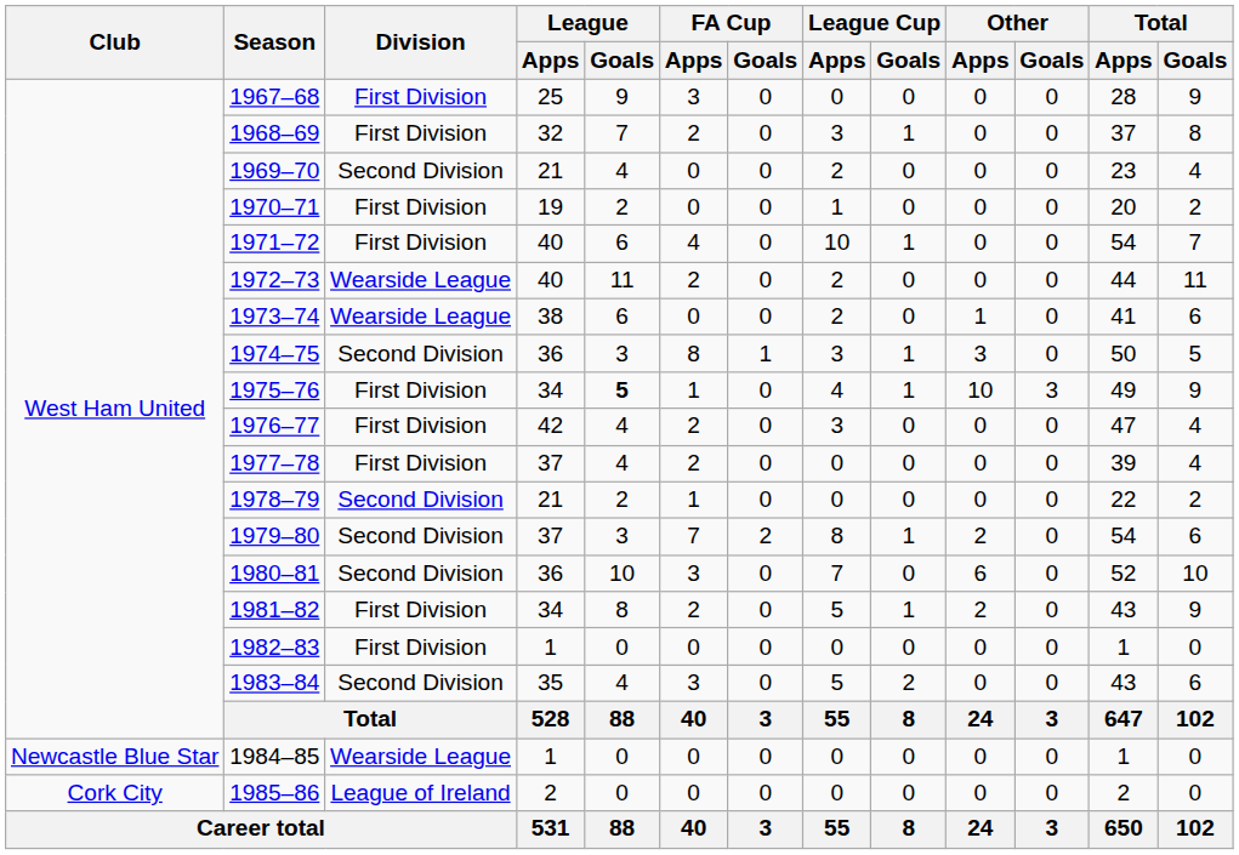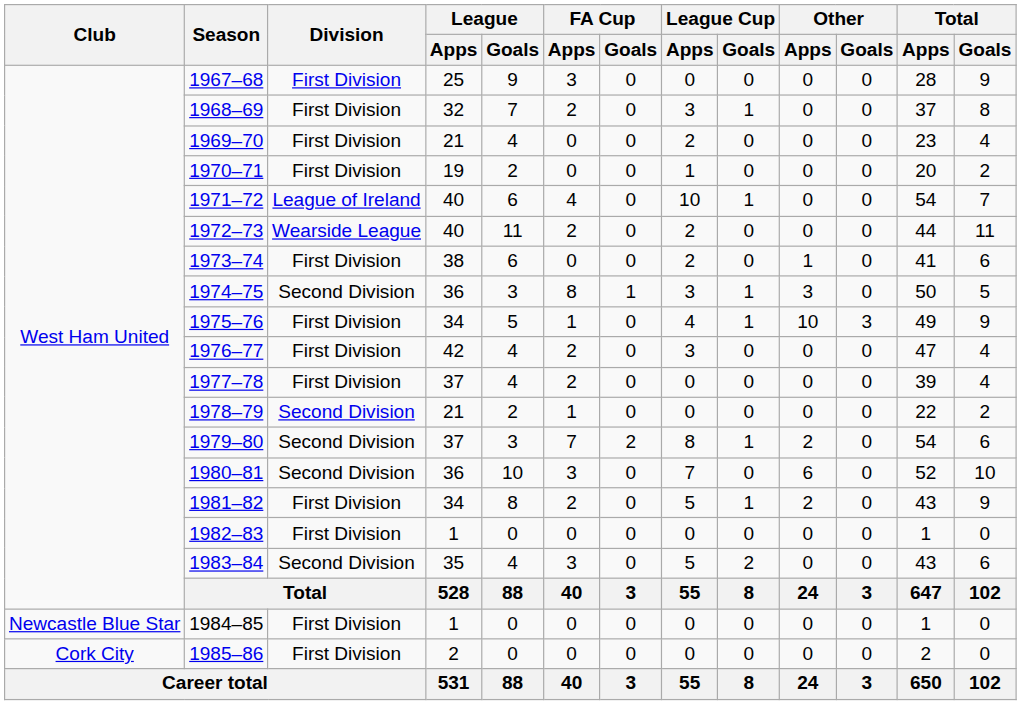 <table class="wikitable" style="text-align: center;">
 <tr>
 <th rowspan="2">Club</th>
 <th rowspan="2">Season</th>
 <th rowspan="2">Division</th>
 <th colspan="2">League</th>
 <th colspan="2">FA Cup</th>
 <th colspan="2">League Cup</th>
 <th colspan="2">Other</th>
 <th colspan="2">Total</th>
 </tr>
 <tr>
 <th>Apps</th>
 <th>Goals</th>
 <th>Apps</th>
 <th>Goals</th>
 <th>Apps</th>
 <th>Goals</th>
 <th>Apps</th>
 <th>Goals</th>
 <th>Apps</th>
 <th>Goals</th>
 </tr>
 <tr>
 <td rowspan="18"><a href='#'>West Ham United</a></td>
 <td><a href='#'>1967–68</a></td>
 <td><a href='#'>First Division</a></td>
 <td>25</td>
 <td>9</td>
 <td>3</td>
 <td>0</td>
 <td>0</td>
 <td>0</td>
 <td>0</td>
 <td>0</td>
 <td>28</td>
 <td>9</td>
 </tr>
 <tr>
 <td><a href='#'>1968–69</a></td>
 <td>First Division</td>
 <td>32</td>
 <td>7</td>
 <td>2</td>
 <td>0</td>
 <td>3</td>
 <td>1</td>
 <td>0</td>
 <td>0</td>
 <td>37</td>
 <td>8</td>
 </tr>
 <tr>
 <td><a href='#'>1969–70</a></td>
-<td>Second Division</td>
+<td>First Division</td>
 <td>21</td>
 <td>4</td>
 <td>0</td>
 <td>0</td>
 <td>2</td>
 <td>0</td>
 <td>0</td>
 <td>0</td>
 <td>23</td>
 <td>4</td>
 </tr>
 <tr>
 <td><a href='#'>1970–71</a></td>
 <td>First Division</td>
 <td>19</td>
 <td>2</td>
 <td>0</td>
 <td>0</td>
 <td>1</td>
 <td>0</td>
 <td>0</td>
 <td>0</td>
 <td>20</td>
 <td>2</td>
 </tr>
 <tr>
 <td><a href='#'>1971–72</a></td>
-<td>First Division</td>
+<td><a href='#'>League of Ireland</a></td>
 <td>40</td>
 <td>6</td>
 <td>4</td>
 <td>0</td>
 <td>10</td>
 <td>1</td>
 <td>0</td>
 <td>0</td>
 <td>54</td>
 <td>7</td>
 </tr>
 <tr>
 <td><a href='#'>1972–73</a></td>
 <td><a href='#'>Wearside League</a></td>
 <td>40</td>
 <td>11</td>
 <td>2</td>
 <td>0</td>
 <td>2</td>
 <td>0</td>
 <td>0</td>
 <td>0</td>
 <td>44</td>
 <td>11</td>
 </tr>
 <tr>
 <td><a href='#'>1973–74</a></td>
-<td><a href='#'>Wearside League</a></td>
+<td>First Division</td>
 <td>38</td>
 <td>6</td>
 <td>0</td>
 <td>0</td>
 <td>2</td>
 <td>0</td>
 <td>1</td>
 <td>0</td>
 <td>41</td>
 <td>6</td>
 </tr>
 <tr>
 <td><a href='#'>1974–75</a></td>
 <td>Second Division</td>
 <td>36</td>
 <td>3</td>
 <td>8</td>
 <td>1</td>
 <td>3</td>
 <td>1</td>
 <td>3</td>
 <td>0</td>
 <td>50</td>
 <td>5</td>
 </tr>
 <tr>
 <td><a href='#'>1975–76</a></td>
 <td>First Division</td>
 <td>34</td>
-<td><strong>5</strong></td>
+<td>5</td>
 <td>1</td>
 <td>0</td>
 <td>4</td>
 <td>1</td>
 <td>10</td>
 <td>3</td>
 <td>49</td>
 <td>9</td>
 </tr>
 <tr>
 <td><a href='#'>1976–77</a></td>
 <td>First Division</td>
 <td>42</td>
 <td>4</td>
 <td>2</td>
 <td>0</td>
 <td>3</td>
 <td>0</td>
 <td>0</td>
 <td>0</td>
 <td>47</td>
 <td>4</td>
 </tr>
 <tr>
 <td><a href='#'>1977–78</a></td>
 <td>First Division</td>
 <td>37</td>
 <td>4</td>
 <td>2</td>
 <td>0</td>
 <td>0</td>
 <td>0</td>
 <td>0</td>
 <td>0</td>
 <td>39</td>
 <td>4</td>
 </tr>
 <tr>
 <td><a href='#'>1978–79</a></td>
 <td><a href='#'>Second Division</a></td>
 <td>21</td>
 <td>2</td>
 <td>1</td>
 <td>0</td>
 <td>0</td>
 <td>0</td>
 <td>0</td>
 <td>0</td>
 <td>22</td>
 <td>2</td>
 </tr>
 <tr>
 <td><a href='#'>1979–80</a></td>
 <td>Second Division</td>
 <td>37</td>
 <td>3</td>
 <td>7</td>
 <td>2</td>
 <td>8</td>
 <td>1</td>
 <td>2</td>
 <td>0</td>
 <td>54</td>
 <td>6</td>
 </tr>
 <tr>
 <td><a href='#'>1980–81</a></td>
 <td>Second Division</td>
 <td>36</td>
 <td>10</td>
 <td>3</td>
 <td>0</td>
 <td>7</td>
 <td>0</td>
 <td>6</td>
 <td>0</td>
 <td>52</td>
 <td>10</td>
 </tr>
 <tr>
 <td><a href='#'>1981–82</a></td>
 <td>First Division</td>
 <td>34</td>
 <td>8</td>
 <td>2</td>
 <td>0</td>
 <td>5</td>
 <td>1</td>
 <td>2</td>
 <td>0</td>
 <td>43</td>
 <td>9</td>
 </tr>
 <tr>
 <td><a href='#'>1982–83</a></td>
 <td>First Division</td>
 <td>1</td>
 <td>0</td>
 <td>0</td>
 <td>0</td>
 <td>0</td>
 <td>0</td>
 <td>0</td>
 <td>0</td>
 <td>1</td>
 <td>0</td>
 </tr>
 <tr>
 <td><a href='#'>1983–84</a></td>
 <td>Second Division</td>
 <td>35</td>
 <td>4</td>
 <td>3</td>
 <td>0</td>
 <td>5</td>
 <td>2</td>
 <td>0</td>
 <td>0</td>
 <td>43</td>
 <td>6</td>
 </tr>
 <tr>
 <th colspan="2">Total</th>
 <th>528</th>
 <th>88</th>
 <th>40</th>
 <th>3</th>
 <th>55</th>
 <th>8</th>
 <th>24</th>
 <th>3</th>
 <th>647</th>
 <th>102</th>
 </tr>
 <tr>
 <td><a href='#'>Newcastle Blue Star</a></td>
 <td>1984–85</td>
-<td><a href='#'>Wearside League</a></td>
+<td>First Division</td>
 <td>1</td>
 <td>0</td>
 <td>0</td>
 <td>0</td>
 <td>0</td>
 <td>0</td>
 <td>0</td>
 <td>0</td>
 <td>1</td>
 <td>0</td>
 </tr>
 <tr>
 <td><a href='#'>Cork City</a></td>
 <td><a href='#'>1985–86</a></td>
-<td><a href='#'>League of Ireland</a></td>
+<td>First Division</td>
 <td>2</td>
 <td>0</td>
 <td>0</td>
 <td>0</td>
 <td>0</td>
 <td>0</td>
 <td>0</td>
 <td>0</td>
 <td>2</td>
 <td>0</td>
 </tr>
 <tr>
 <th colspan="3">Career total</th>
 <th>531</th>
 <th>88</th>
 <th>40</th>
 <th>3</th>
 <th>55</th>
 <th>8</th>
 <th>24</th>
 <th>3</th>
 <th>650</th>
 <th>102</th>
 </tr>
 </table>
